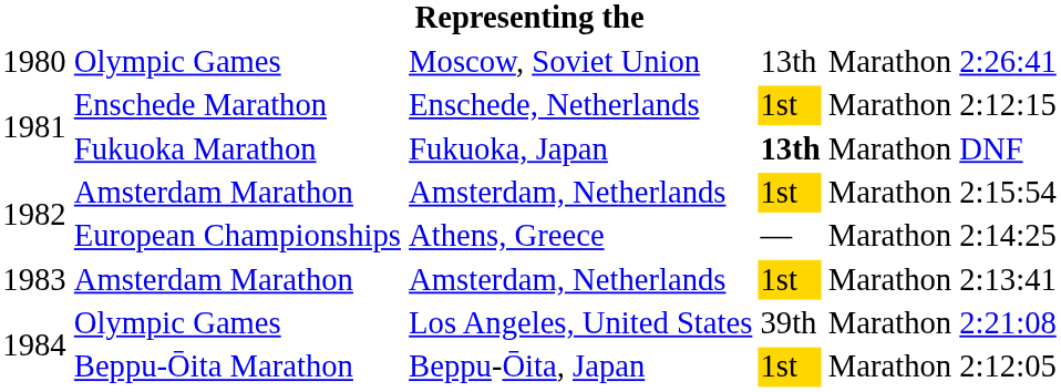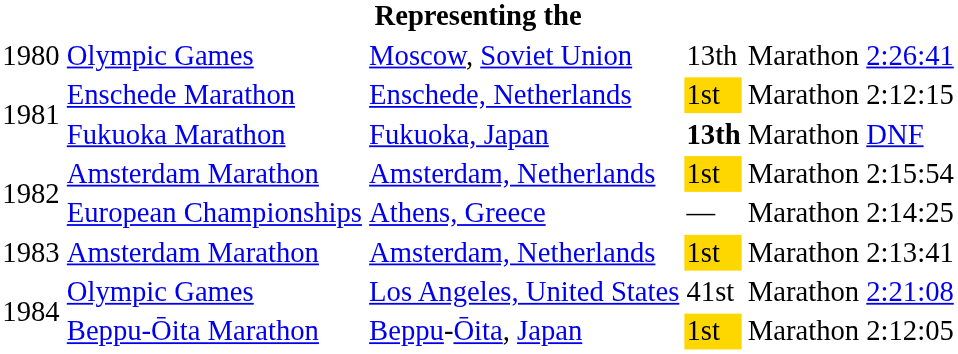 <table>
 <tr>
 <th colspan="6">Representing the </th>
 </tr>
 <tr>
 <td>1980</td>
 <td><a href='#'>Olympic Games</a></td>
 <td><a href='#'>Moscow</a>, <a href='#'>Soviet Union</a></td>
 <td>13th</td>
 <td>Marathon</td>
 <td><a href='#'>2:26:41</a></td>
 </tr>
 <tr>
 <td rowspan=2>1981</td>
 <td><a href='#'>Enschede Marathon</a></td>
 <td><a href='#'>Enschede, Netherlands</a></td>
 <td bgcolor="gold">1st</td>
 <td>Marathon</td>
 <td>2:12:15</td>
 </tr>
 <tr>
 <td><a href='#'>Fukuoka Marathon</a></td>
 <td><a href='#'>Fukuoka, Japan</a></td>
 <td><strong>13th</strong></td>
 <td>Marathon</td>
 <td><a href='#'>DNF</a></td>
 </tr>
 <tr>
 <td rowspan=2>1982</td>
 <td><a href='#'>Amsterdam Marathon</a></td>
 <td><a href='#'>Amsterdam, Netherlands</a></td>
 <td bgcolor="gold">1st</td>
 <td>Marathon</td>
 <td>2:15:54</td>
 </tr>
 <tr>
 <td><a href='#'>European Championships</a></td>
 <td><a href='#'>Athens, Greece</a></td>
 <td>—</td>
 <td>Marathon</td>
 <td>2:14:25</td>
 </tr>
 <tr>
 <td>1983</td>
 <td><a href='#'>Amsterdam Marathon</a></td>
 <td><a href='#'>Amsterdam, Netherlands</a></td>
 <td bgcolor="gold">1st</td>
 <td>Marathon</td>
 <td>2:13:41</td>
 </tr>
 <tr>
 <td rowspan=2>1984</td>
 <td><a href='#'>Olympic Games</a></td>
 <td><a href='#'>Los Angeles, United States</a></td>
-<td>39th</td>
+<td>41st</td>
 <td>Marathon</td>
 <td><a href='#'>2:21:08</a></td>
 </tr>
 <tr>
 <td><a href='#'>Beppu-Ōita Marathon</a></td>
 <td><a href='#'>Beppu</a>-<a href='#'>Ōita</a>, <a href='#'>Japan</a></td>
 <td bgcolor="gold">1st</td>
 <td>Marathon</td>
 <td>2:12:05</td>
 </tr>
 </table>
